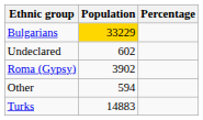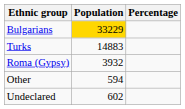 <table class="wikitable sortable">
 <tr>
 <th>Ethnic group</th>
 <th>Population</th>
 <th>Percentage</th>
 </tr>
 <tr>
 <td><a href='#'>Bulgarians</a></td>
 <td align="right" style="background: gold;">33229</td>
 <td align="right"></td>
 </tr>
 <tr>
-<td>Undeclared</td>
-<td align="right">602</td>
+<td><a href='#'>Turks</a></td>
+<td align="right">14883</td>
 <td align="right"></td>
 </tr>
 <tr>
 <td><a href='#'>Roma (Gypsy)</a></td>
-<td align="right">3902</td>
+<td align="right">3932</td>
 <td align="right"></td>
 </tr>
 <tr>
 <td>Other</td>
 <td align="right">594</td>
 <td align="right"></td>
 </tr>
 <tr>
-<td><a href='#'>Turks</a></td>
-<td align="right">14883</td>
+<td>Undeclared</td>
+<td align="right">602</td>
 <td align="right"></td>
 </tr>
 </table>
